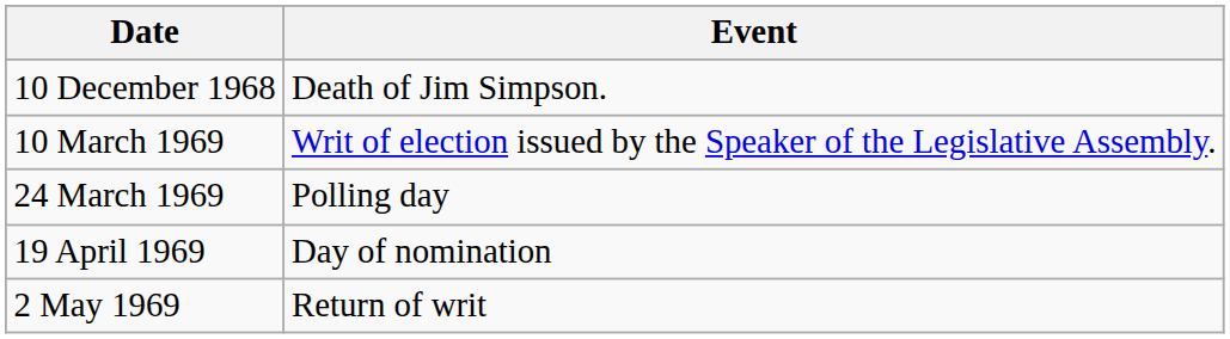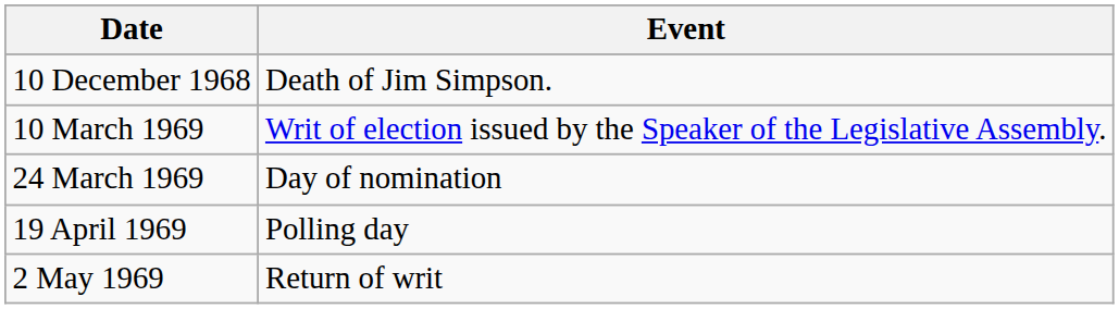 <table class="wikitable">
 <tr>
 <th>Date</th>
 <th>Event</th>
 </tr>
 <tr>
 <td>10 December 1968</td>
 <td>Death of Jim Simpson.</td>
 </tr>
 <tr>
 <td>10 March 1969</td>
 <td><a href='#'>Writ of election</a> issued by the <a href='#'>Speaker of the Legislative Assembly</a>.</td>
 </tr>
 <tr>
 <td>24 March 1969</td>
-<td>Polling day</td>
+<td>Day of nomination</td>
 </tr>
 <tr>
 <td>19 April 1969</td>
-<td>Day of nomination</td>
+<td>Polling day</td>
 </tr>
 <tr>
 <td>2 May 1969</td>
 <td>Return of writ</td>
 </tr>
 </table>
